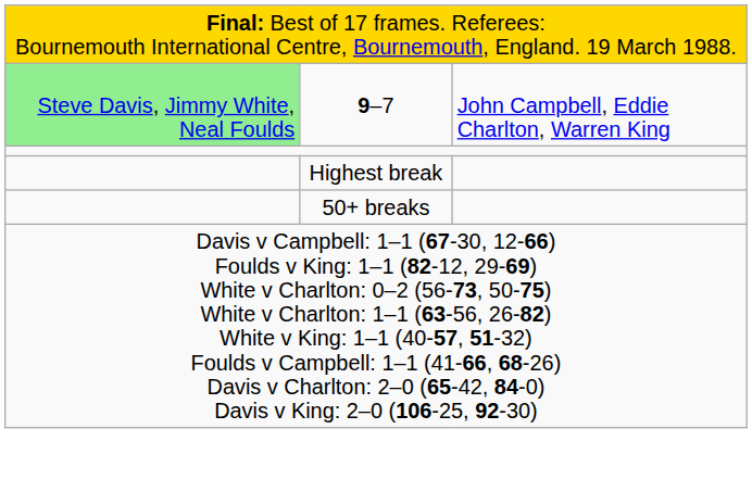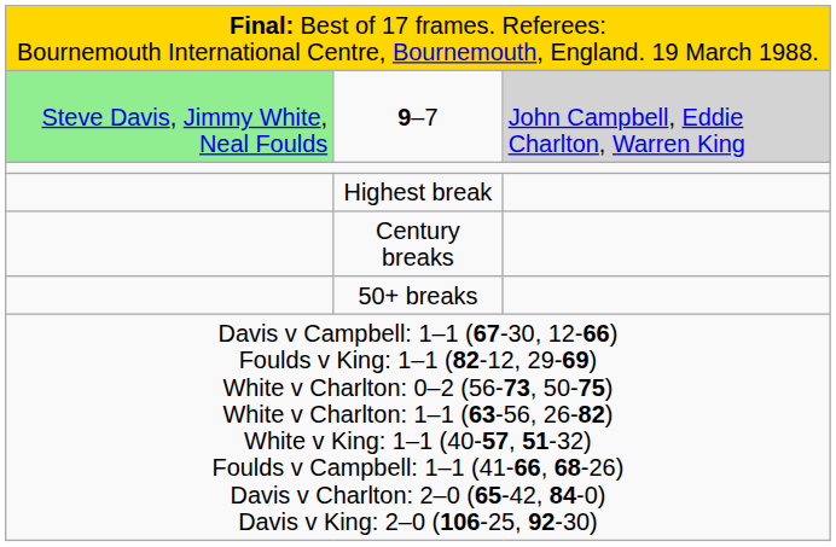 <table class="wikitable" style="font-size: 95%; margin: 1em auto 1em auto;">
 <tr>
 <td colspan="3" align="center" bgcolor="#ffd700"><strong>Final:</strong> Best of 17 frames. Referees:  <br> Bournemouth International Centre, <a href='#'>Bournemouth</a>, England. 19 March 1988.</td>
 </tr>
 <tr>
 <td width="200" align="right" style="background: lightgreen;"><strong></strong> <br> <a href='#'>Steve Davis</a>, <a href='#'>Jimmy White</a>, <a href='#'>Neal Foulds</a></td>
 <td width="100" align="center"><strong>9</strong>–7</td>
-<td width="200"><strong></strong> <br> <a href='#'>John Campbell</a>, <a href='#'>Eddie Charlton</a>, <a href='#'>Warren King</a></td>
+<td width="200" style="background: lightgrey;"><strong></strong> <br> <a href='#'>John Campbell</a>, <a href='#'>Eddie Charlton</a>, <a href='#'>Warren King</a></td>
 </tr>
 <tr>
 <td colspan="3" align="center" style="font-size: 100%"></td>
 </tr>
 <tr>
 <td align="right"></td>
 <td align="center">Highest break</td>
 <td align="left"></td>
 </tr>
 <tr>
 <td align="right"></td>
+<td align="center">Century breaks</td>
+<td align="left"></td>
+</tr>
+<tr>
+<td align="right"></td>
 <td align="center">50+ breaks</td>
 <td align="left"></td>
 </tr>
 <tr>
 <td colspan="3" align="center" style="font-size: 100%">Davis v Campbell:  1–1 (<strong>67</strong>-30, 12-<strong>66</strong>)<br> Foulds v King: 1–1 (<strong>82</strong>-12, 29-<strong>69</strong>) <br> White v Charlton: 0–2 (56-<strong>73</strong>, 50-<strong>75</strong>) <br> White v Charlton: 1–1 (<strong>63</strong>-56, 26-<strong>82</strong>) <br> White v King: 1–1 (40-<strong>57</strong>, <strong>51</strong>-32) <br> Foulds v Campbell: 1–1 (41-<strong>66</strong>, <strong>68</strong>-26) <br> Davis v Charlton: 2–0 (<strong>65</strong>-42, <strong>84</strong>-0) <br> Davis v King: 2–0 (<strong>106</strong>-25, <strong>92</strong>-30) <br></td>
 </tr>
 </table>
